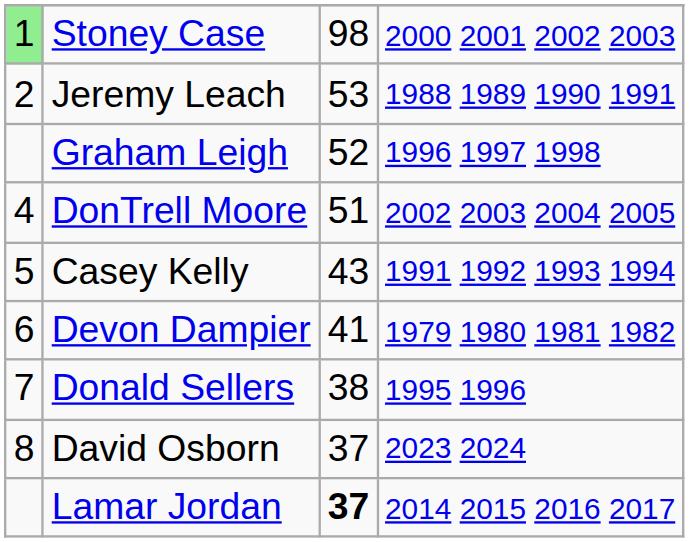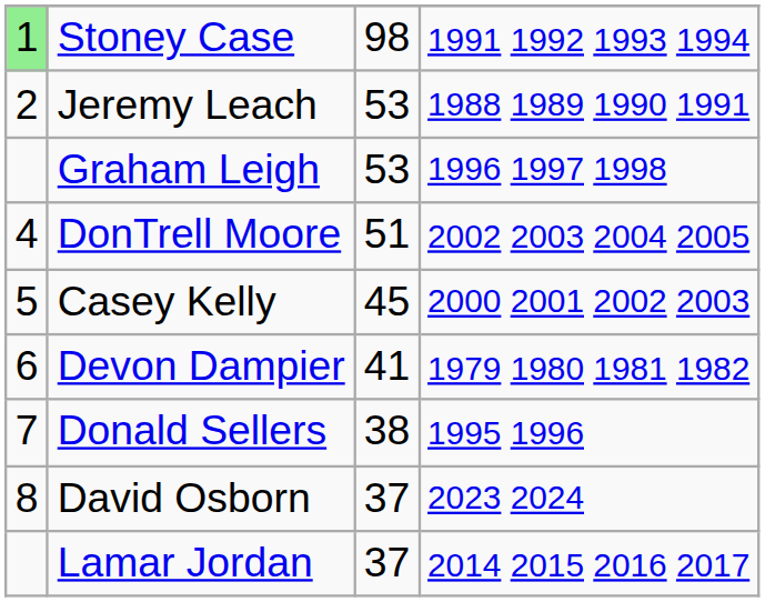 <table class="wikitable">
 <tr>
 </tr>
 <tr>
 <td style="background: lightgreen;">1</td>
 <td><a href='#'>Stoney Case</a></td>
 <td><abbr>98</abbr></td>
-<td style="font-size:80%;"><a href='#'>2000</a> <a href='#'>2001</a> <a href='#'>2002</a> <a href='#'>2003</a></td>
+<td style="font-size:80%;"><a href='#'>1991</a> <a href='#'>1992</a> <a href='#'>1993</a> <a href='#'>1994</a></td>
 </tr>
 <tr>
 <td>2</td>
 <td>Jeremy Leach</td>
 <td><abbr>53</abbr></td>
 <td style="font-size:80%;"><a href='#'>1988</a> <a href='#'>1989</a> <a href='#'>1990</a> <a href='#'>1991</a></td>
 </tr>
 <tr>
 <td></td>
 <td><a href='#'>Graham Leigh</a></td>
-<td><abbr>52</abbr></td>
+<td><abbr>53</abbr></td>
 <td style="font-size:80%;"><a href='#'>1996</a> <a href='#'>1997</a> <a href='#'>1998</a></td>
 </tr>
 <tr>
 <td>4</td>
 <td><a href='#'>DonTrell Moore</a></td>
 <td><abbr>51</abbr></td>
 <td style="font-size:80%;"><a href='#'>2002</a> <a href='#'>2003</a> <a href='#'>2004</a> <a href='#'>2005</a></td>
 </tr>
 <tr>
 <td>5</td>
 <td>Casey Kelly</td>
-<td><abbr>43</abbr></td>
-<td style="font-size:80%;"><a href='#'>1991</a> <a href='#'>1992</a> <a href='#'>1993</a> <a href='#'>1994</a></td>
+<td><abbr>45</abbr></td>
+<td style="font-size:80%;"><a href='#'>2000</a> <a href='#'>2001</a> <a href='#'>2002</a> <a href='#'>2003</a></td>
 </tr>
 <tr>
 <td>6</td>
 <td><a href='#'>Devon Dampier</a></td>
 <td><abbr>41</abbr> </td>
 <td style="font-size:80%;"><a href='#'>1979</a> <a href='#'>1980</a> <a href='#'>1981</a> <a href='#'>1982</a></td>
 </tr>
 <tr>
 <td>7</td>
 <td><a href='#'>Donald Sellers</a></td>
 <td><abbr>38</abbr></td>
 <td style="font-size:80%;"><a href='#'>1995</a> <a href='#'>1996</a></td>
 </tr>
 <tr>
 <td>8</td>
 <td>David Osborn</td>
 <td><abbr>37</abbr></td>
 <td style="font-size:80%;"><a href='#'>2023</a> <a href='#'>2024</a></td>
 </tr>
 <tr>
 <td></td>
 <td><a href='#'>Lamar Jordan</a></td>
-<td><strong><abbr>37</abbr></strong></td>
+<td><abbr>37</abbr></td>
 <td style="font-size:80%;"><a href='#'>2014</a> <a href='#'>2015</a> <a href='#'>2016</a> <a href='#'>2017</a></td>
 </tr>
 </table>
